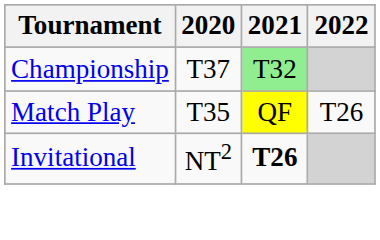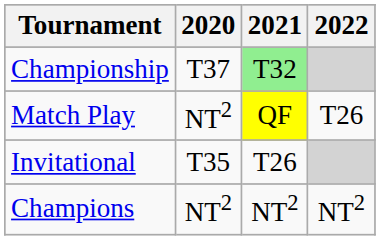 <table class="wikitable" style="text-align:center;">
 <tr>
 <th>Tournament</th>
 <th>2020</th>
 <th>2021</th>
 <th>2022</th>
 </tr>
 <tr>
 <td align="left"><a href='#'>Championship</a></td>
 <td>T37</td>
 <td style="background: lightgreen;">T32</td>
 <td colspan=1 style="background:#D3D3D3;"></td>
 </tr>
 <tr>
 <td align="left"><a href='#'>Match Play</a></td>
-<td>T35</td>
+<td>NT<sup>2</sup></td>
 <td style="background:yellow;">QF</td>
 <td>T26</td>
 </tr>
 <tr>
 <td align="left"><a href='#'>Invitational</a></td>
-<td>NT<sup>2</sup></td>
-<td><strong>T26</strong></td>
+<td>T35</td>
+<td>T26</td>
 <td colspan=1 style="background:#D3D3D3;"></td>
 </tr>
+<tr>
+<td align="left"><a href='#'>Champions</a></td>
+<td>NT<sup>2</sup></td>
+<td>NT<sup>2</sup></td>
+<td>NT<sup>2</sup></td>
+</tr>
 </table>
